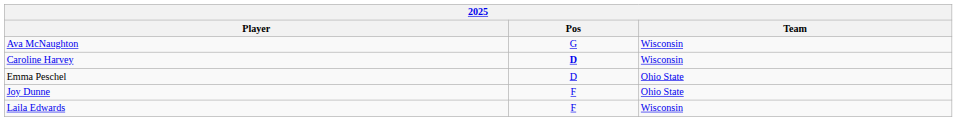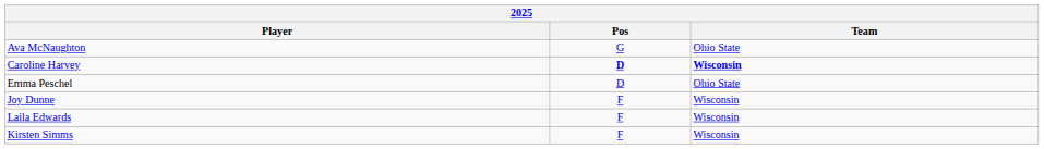 <table class="wikitable" width=95%>
 <tr>
 <th colspan=3><a href='#'>2025</a></th>
 </tr>
 <tr>
 <th>Player</th>
 <th>Pos</th>
 <th>Team</th>
 </tr>
 <tr>
 <td><a href='#'>Ava McNaughton</a></td>
 <td style="text-align:center;"><a href='#'>G</a></td>
-<td><a href='#'>Wisconsin</a></td>
+<td><a href='#'>Ohio State</a></td>
 </tr>
 <tr>
 <td><a href='#'>Caroline Harvey</a></td>
 <td style="text-align:center;"><strong><a href='#'>D</a></strong></td>
-<td><a href='#'>Wisconsin</a></td>
+<td><strong><a href='#'>Wisconsin</a></strong></td>
 </tr>
 <tr>
 <td>Emma Peschel</td>
 <td style="text-align:center;"><a href='#'>D</a></td>
 <td><a href='#'>Ohio State</a></td>
 </tr>
 <tr>
 <td><a href='#'>Joy Dunne</a></td>
 <td style="text-align:center;"><a href='#'>F</a></td>
-<td><a href='#'>Ohio State</a></td>
+<td><a href='#'>Wisconsin</a></td>
 </tr>
 <tr>
 <td><a href='#'>Laila Edwards</a></td>
 <td style="text-align:center;"><a href='#'>F</a></td>
 <td><a href='#'>Wisconsin</a></td>
 </tr>
+<tr>
+<td><a href='#'>Kirsten Simms</a></td>
+<td style="text-align:center;"><a href='#'>F</a></td>
+<td><a href='#'>Wisconsin</a></td>
+</tr>
 </table>
